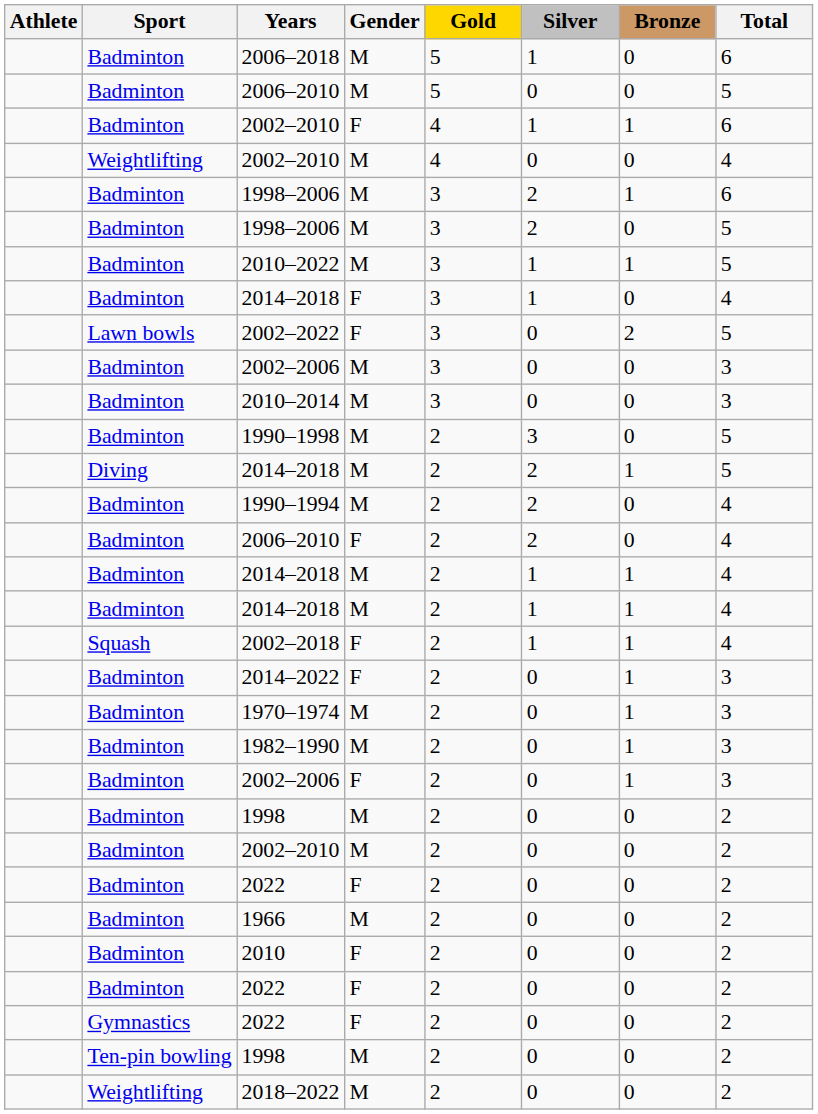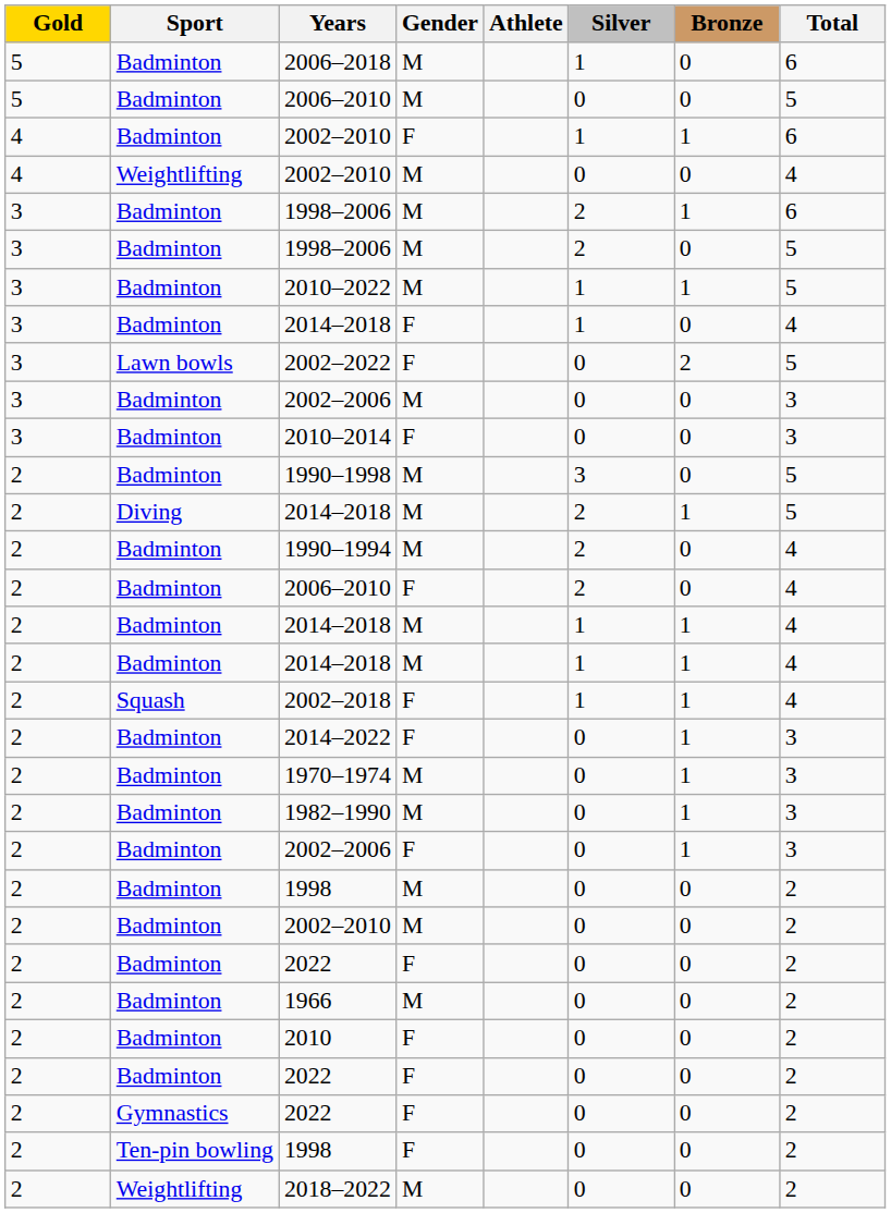 <table class="wikitable sortable" style="font-size:100%;">
 <tr>
-<th>Athlete</th>
+<th style="background-color:gold; width:4.0em; font-weight:bold;">Gold</th>
 <th>Sport</th>
 <th>Years</th>
 <th>Gender</th>
-<th style="background-color:gold; width:4.0em; font-weight:bold;">Gold</th>
+<th>Athlete</th>
 <th style="background-color:silver; width:4.0em; font-weight:bold;">Silver</th>
 <th style="background-color:#cc9966; width:4.0em; font-weight:bold;">Bronze</th>
 <th style="width:4.0em;">Total</th>
 </tr>
 <tr>
-<td></td>
+<td>5</td>
 <td><a href='#'>Badminton</a></td>
 <td>2006–2018</td>
 <td>M</td>
-<td>5</td>
+<td></td>
 <td>1</td>
 <td>0</td>
 <td>6</td>
 </tr>
 <tr>
-<td></td>
+<td>5</td>
 <td><a href='#'>Badminton</a></td>
 <td>2006–2010</td>
 <td>M</td>
-<td>5</td>
+<td></td>
 <td>0</td>
 <td>0</td>
 <td>5</td>
 </tr>
 <tr>
-<td></td>
+<td>4</td>
 <td><a href='#'>Badminton</a></td>
 <td>2002–2010</td>
 <td>F</td>
-<td>4</td>
+<td></td>
 <td>1</td>
 <td>1</td>
 <td>6</td>
 </tr>
 <tr>
-<td></td>
+<td>4</td>
 <td><a href='#'>Weightlifting</a></td>
 <td>2002–2010</td>
 <td>M</td>
-<td>4</td>
+<td></td>
 <td>0</td>
 <td>0</td>
 <td>4</td>
 </tr>
 <tr>
-<td></td>
+<td>3</td>
 <td><a href='#'>Badminton</a></td>
 <td>1998–2006</td>
 <td>M</td>
-<td>3</td>
+<td></td>
 <td>2</td>
 <td>1</td>
 <td>6</td>
 </tr>
 <tr>
-<td></td>
+<td>3</td>
 <td><a href='#'>Badminton</a></td>
 <td>1998–2006</td>
 <td>M</td>
-<td>3</td>
+<td></td>
 <td>2</td>
 <td>0</td>
 <td>5</td>
 </tr>
 <tr>
-<td></td>
+<td>3</td>
 <td><a href='#'>Badminton</a></td>
 <td>2010–2022</td>
 <td>M</td>
-<td>3</td>
+<td></td>
 <td>1</td>
 <td>1</td>
 <td>5</td>
 </tr>
 <tr>
-<td></td>
+<td>3</td>
 <td><a href='#'>Badminton</a></td>
 <td>2014–2018</td>
 <td>F</td>
-<td>3</td>
+<td></td>
 <td>1</td>
 <td>0</td>
 <td>4</td>
 </tr>
 <tr>
-<td></td>
+<td>3</td>
 <td><a href='#'>Lawn bowls</a></td>
 <td>2002–2022</td>
 <td>F</td>
-<td>3</td>
+<td></td>
 <td>0</td>
 <td>2</td>
 <td>5</td>
 </tr>
 <tr>
-<td></td>
+<td>3</td>
 <td><a href='#'>Badminton</a></td>
 <td>2002–2006</td>
 <td>M</td>
-<td>3</td>
+<td></td>
 <td>0</td>
 <td>0</td>
 <td>3</td>
 </tr>
 <tr>
-<td></td>
+<td>3</td>
 <td><a href='#'>Badminton</a></td>
 <td>2010–2014</td>
-<td>M</td>
-<td>3</td>
+<td>F</td>
+<td></td>
 <td>0</td>
 <td>0</td>
 <td>3</td>
 </tr>
 <tr>
-<td></td>
+<td>2</td>
 <td><a href='#'>Badminton</a></td>
 <td>1990–1998</td>
 <td>M</td>
-<td>2</td>
+<td></td>
 <td>3</td>
 <td>0</td>
 <td>5</td>
 </tr>
 <tr>
-<td></td>
+<td>2</td>
 <td><a href='#'>Diving</a></td>
 <td>2014–2018</td>
 <td>M</td>
-<td>2</td>
+<td></td>
 <td>2</td>
 <td>1</td>
 <td>5</td>
 </tr>
 <tr>
-<td></td>
+<td>2</td>
 <td><a href='#'>Badminton</a></td>
 <td>1990–1994</td>
 <td>M</td>
-<td>2</td>
+<td></td>
 <td>2</td>
 <td>0</td>
 <td>4</td>
 </tr>
 <tr>
-<td></td>
+<td>2</td>
 <td><a href='#'>Badminton</a></td>
 <td>2006–2010</td>
 <td>F</td>
-<td>2</td>
+<td></td>
 <td>2</td>
 <td>0</td>
 <td>4</td>
 </tr>
 <tr>
-<td></td>
+<td>2</td>
 <td><a href='#'>Badminton</a></td>
 <td>2014–2018</td>
 <td>M</td>
-<td>2</td>
+<td></td>
 <td>1</td>
 <td>1</td>
 <td>4</td>
 </tr>
 <tr>
-<td></td>
+<td>2</td>
 <td><a href='#'>Badminton</a></td>
 <td>2014–2018</td>
 <td>M</td>
-<td>2</td>
+<td></td>
 <td>1</td>
 <td>1</td>
 <td>4</td>
 </tr>
 <tr>
-<td></td>
+<td>2</td>
 <td><a href='#'>Squash</a></td>
 <td>2002–2018</td>
 <td>F</td>
-<td>2</td>
+<td></td>
 <td>1</td>
 <td>1</td>
 <td>4</td>
 </tr>
 <tr>
-<td></td>
+<td>2</td>
 <td><a href='#'>Badminton</a></td>
 <td>2014–2022</td>
 <td>F</td>
-<td>2</td>
+<td></td>
 <td>0</td>
 <td>1</td>
 <td>3</td>
 </tr>
 <tr>
-<td></td>
+<td>2</td>
 <td><a href='#'>Badminton</a></td>
 <td>1970–1974</td>
 <td>M</td>
-<td>2</td>
+<td></td>
 <td>0</td>
 <td>1</td>
 <td>3</td>
 </tr>
 <tr>
-<td></td>
+<td>2</td>
 <td><a href='#'>Badminton</a></td>
 <td>1982–1990</td>
 <td>M</td>
-<td>2</td>
+<td></td>
 <td>0</td>
 <td>1</td>
 <td>3</td>
 </tr>
 <tr>
-<td></td>
+<td>2</td>
 <td><a href='#'>Badminton</a></td>
 <td>2002–2006</td>
 <td>F</td>
-<td>2</td>
+<td></td>
 <td>0</td>
 <td>1</td>
 <td>3</td>
 </tr>
 <tr>
-<td></td>
+<td>2</td>
 <td><a href='#'>Badminton</a></td>
 <td>1998</td>
 <td>M</td>
-<td>2</td>
+<td></td>
 <td>0</td>
 <td>0</td>
 <td>2</td>
 </tr>
 <tr>
-<td></td>
+<td>2</td>
 <td><a href='#'>Badminton</a></td>
 <td>2002–2010</td>
 <td>M</td>
-<td>2</td>
+<td></td>
 <td>0</td>
 <td>0</td>
 <td>2</td>
 </tr>
 <tr>
-<td></td>
+<td>2</td>
 <td><a href='#'>Badminton</a></td>
 <td>2022</td>
 <td>F</td>
-<td>2</td>
+<td></td>
 <td>0</td>
 <td>0</td>
 <td>2</td>
 </tr>
 <tr>
-<td></td>
+<td>2</td>
 <td><a href='#'>Badminton</a></td>
 <td>1966</td>
 <td>M</td>
-<td>2</td>
+<td></td>
 <td>0</td>
 <td>0</td>
 <td>2</td>
 </tr>
 <tr>
-<td></td>
+<td>2</td>
 <td><a href='#'>Badminton</a></td>
 <td>2010</td>
 <td>F</td>
-<td>2</td>
+<td></td>
 <td>0</td>
 <td>0</td>
 <td>2</td>
 </tr>
 <tr>
-<td></td>
+<td>2</td>
 <td><a href='#'>Badminton</a></td>
 <td>2022</td>
 <td>F</td>
-<td>2</td>
+<td></td>
 <td>0</td>
 <td>0</td>
 <td>2</td>
 </tr>
 <tr>
-<td></td>
+<td>2</td>
 <td><a href='#'>Gymnastics</a></td>
 <td>2022</td>
 <td>F</td>
-<td>2</td>
+<td></td>
 <td>0</td>
 <td>0</td>
 <td>2</td>
 </tr>
 <tr>
-<td></td>
+<td>2</td>
 <td><a href='#'>Ten-pin bowling</a></td>
 <td>1998</td>
-<td>M</td>
-<td>2</td>
+<td>F</td>
+<td></td>
 <td>0</td>
 <td>0</td>
 <td>2</td>
 </tr>
 <tr>
-<td></td>
+<td>2</td>
 <td><a href='#'>Weightlifting</a></td>
 <td>2018–2022</td>
 <td>M</td>
-<td>2</td>
+<td></td>
 <td>0</td>
 <td>0</td>
 <td>2</td>
 </tr>
 </table>
